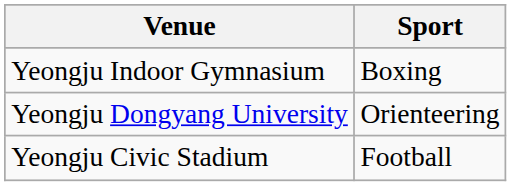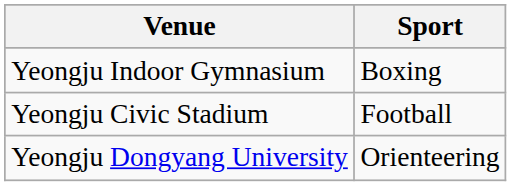 <table class=wikitable>
 <tr>
 <th>Venue</th>
 <th>Sport</th>
 </tr>
 <tr>
 <td>Yeongju Indoor Gymnasium</td>
 <td>Boxing</td>
 </tr>
 <tr>
+<td>Yeongju Civic Stadium</td>
+<td>Football</td>
+</tr>
+<tr>
 <td>Yeongju <a href='#'>Dongyang University</a></td>
 <td>Orienteering</td>
 </tr>
-<tr>
-<td>Yeongju Civic Stadium</td>
-<td>Football</td>
-</tr>
 </table>
